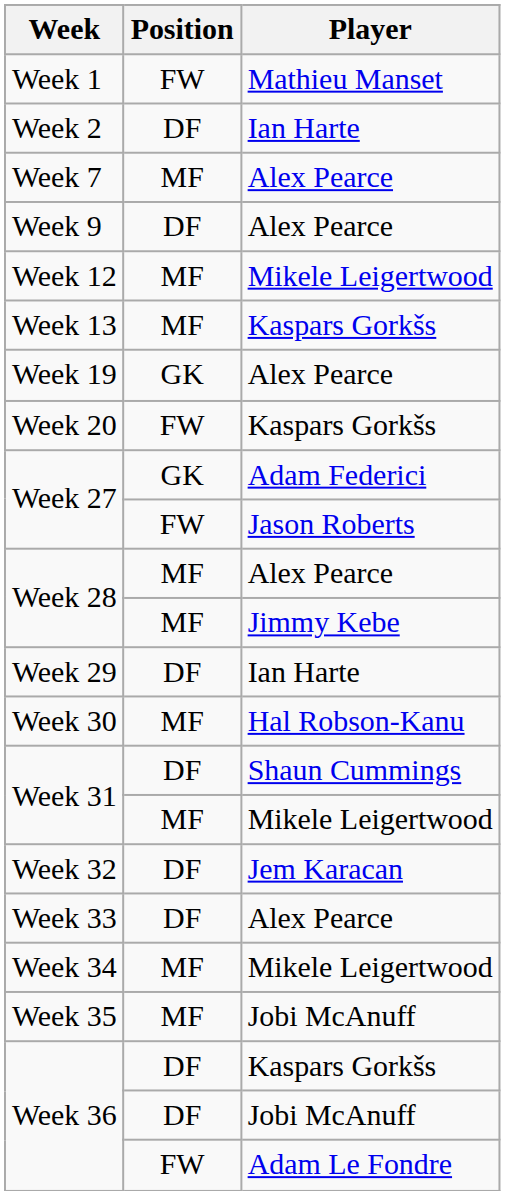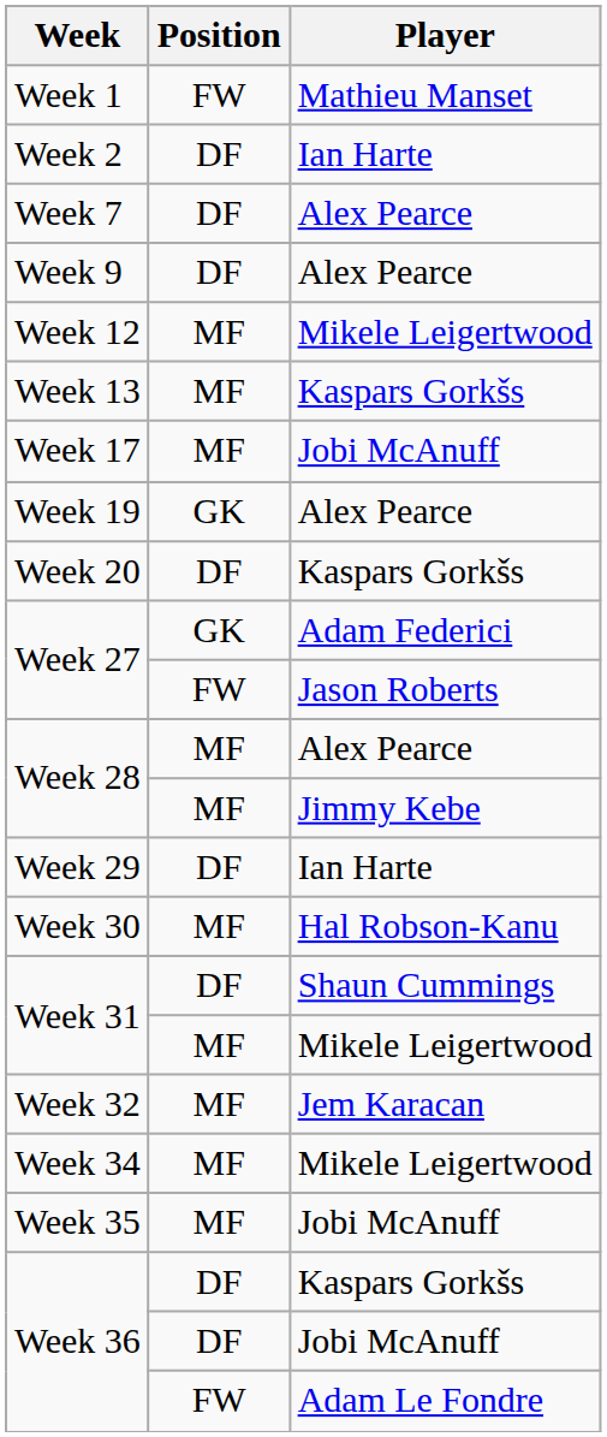 <table class="wikitable" style="text-align:left; border:1px #aaa solid; font-size:95%;">
 <tr>
 <th>Week</th>
 <th>Position</th>
 <th>Player</th>
 </tr>
 <tr>
 <td>Week 1</td>
 <td align=center>FW</td>
 <td><a href='#'>Mathieu Manset</a></td>
 </tr>
 <tr>
 <td>Week 2</td>
 <td align=center>DF</td>
 <td><a href='#'>Ian Harte</a></td>
 </tr>
 <tr>
 <td>Week 7</td>
-<td align=center>MF</td>
+<td align=center>DF</td>
 <td><a href='#'>Alex Pearce</a></td>
 </tr>
 <tr>
 <td>Week 9</td>
 <td align=center>DF</td>
 <td>Alex Pearce</td>
 </tr>
 <tr>
 <td>Week 12</td>
 <td align=center>MF</td>
 <td><a href='#'>Mikele Leigertwood</a></td>
 </tr>
 <tr>
 <td>Week 13</td>
 <td align=center>MF</td>
 <td><a href='#'>Kaspars Gorkšs</a></td>
 </tr>
 <tr>
+<td>Week 17</td>
+<td align=center>MF</td>
+<td><a href='#'>Jobi McAnuff</a></td>
+</tr>
+<tr>
 <td>Week 19</td>
 <td align=center>GK</td>
 <td>Alex Pearce</td>
 </tr>
 <tr>
 <td>Week 20</td>
-<td align=center>FW</td>
+<td align=center>DF</td>
 <td>Kaspars Gorkšs</td>
 </tr>
 <tr>
 <td rowspan=2>Week 27</td>
 <td align=center>GK</td>
 <td><a href='#'>Adam Federici</a></td>
 </tr>
 <tr>
 <td align=center>FW</td>
 <td><a href='#'>Jason Roberts</a></td>
 </tr>
 <tr>
 <td rowspan=2>Week 28</td>
 <td align=center>MF</td>
 <td>Alex Pearce</td>
 </tr>
 <tr>
 <td align=center>MF</td>
 <td><a href='#'>Jimmy Kebe</a></td>
 </tr>
 <tr>
 <td>Week 29</td>
 <td align=center>DF</td>
 <td>Ian Harte</td>
 </tr>
 <tr>
 <td>Week 30</td>
 <td align=center>MF</td>
 <td><a href='#'>Hal Robson-Kanu</a></td>
 </tr>
 <tr>
 <td rowspan=2>Week 31</td>
 <td align=center>DF</td>
 <td><a href='#'>Shaun Cummings</a></td>
 </tr>
 <tr>
 <td align=center>MF</td>
 <td>Mikele Leigertwood</td>
 </tr>
 <tr>
 <td>Week 32</td>
-<td align=center>DF</td>
+<td align=center>MF</td>
 <td><a href='#'>Jem Karacan</a></td>
-</tr>
-<tr>
-<td>Week 33</td>
-<td align=center>DF</td>
-<td>Alex Pearce</td>
 </tr>
 <tr>
 <td>Week 34</td>
 <td align=center>MF</td>
 <td>Mikele Leigertwood</td>
 </tr>
 <tr>
 <td>Week 35</td>
 <td align=center>MF</td>
 <td>Jobi McAnuff</td>
 </tr>
 <tr>
 <td rowspan=3>Week 36</td>
 <td align=center>DF</td>
 <td>Kaspars Gorkšs</td>
 </tr>
 <tr>
 <td align=center>DF</td>
 <td>Jobi McAnuff</td>
 </tr>
 <tr>
 <td align=center>FW</td>
 <td><a href='#'>Adam Le Fondre</a></td>
 </tr>
 </table>
